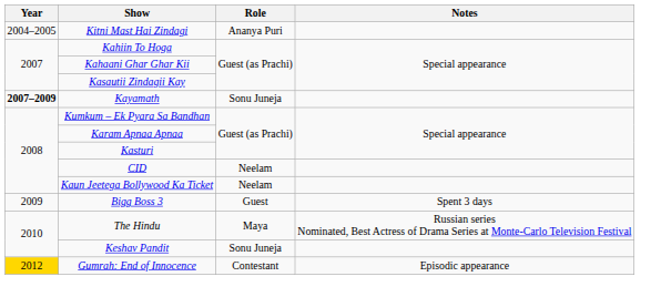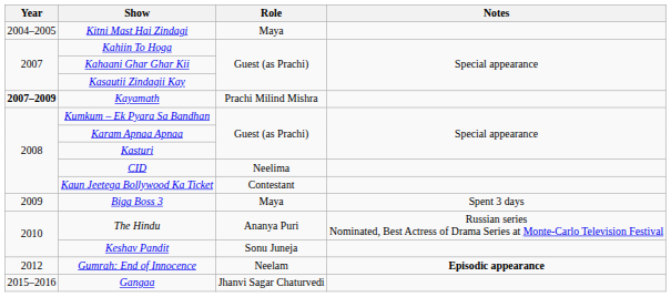 <table class="wikitable" style="text-align:center;">
 <tr>
 <th>Year</th>
 <th>Show</th>
 <th>Role</th>
 <th>Notes</th>
 </tr>
 <tr>
 <td>2004–2005</td>
 <td><em><a href='#'>Kitni Mast Hai Zindagi</a></em></td>
-<td>Ananya Puri</td>
+<td>Maya</td>
 <td></td>
 </tr>
 <tr>
 <td rowspan="3">2007</td>
 <td><em><a href='#'>Kahiin To Hoga</a></em></td>
 <td rowspan="3">Guest (as Prachi)</td>
 <td rowspan="3">Special appearance</td>
 </tr>
 <tr>
 <td><em><a href='#'>Kahaani Ghar Ghar Kii</a></em></td>
 </tr>
 <tr>
 <td><em><a href='#'>Kasautii Zindagii Kay</a></em></td>
 </tr>
 <tr>
 <td><strong>2007–2009</strong></td>
 <td><em><a href='#'>Kayamath</a></em></td>
-<td>Sonu Juneja</td>
+<td>Prachi Milind Mishra</td>
 <td></td>
 </tr>
 <tr>
 <td rowspan="5">2008</td>
 <td><em><a href='#'>Kumkum – Ek Pyara Sa Bandhan</a></em></td>
 <td rowspan="3">Guest (as Prachi)</td>
 <td rowspan="3">Special appearance</td>
 </tr>
 <tr>
 <td><em><a href='#'>Karam Apnaa Apnaa</a></em></td>
 </tr>
 <tr>
 <td><em><a href='#'>Kasturi</a></em></td>
 </tr>
 <tr>
 <td><em><a href='#'>CID</a></em></td>
-<td>Neelam</td>
+<td>Neelima</td>
 <td></td>
 </tr>
 <tr>
 <td><em><a href='#'>Kaun Jeetega Bollywood Ka Ticket</a></em></td>
-<td>Neelam</td>
+<td>Contestant</td>
 <td></td>
 </tr>
 <tr>
 <td>2009</td>
 <td><em><a href='#'>Bigg Boss 3</a></em></td>
-<td>Guest</td>
+<td>Maya</td>
 <td>Spent 3 days</td>
 </tr>
 <tr>
 <td rowspan="2">2010</td>
 <td><em>The Hindu</em></td>
-<td>Maya</td>
+<td>Ananya Puri</td>
 <td>Russian series<br>Nominated, Best Actress of Drama Series at <a href='#'>Monte-Carlo Television Festival</a></td>
 </tr>
 <tr>
 <td><em><a href='#'>Keshav Pandit</a></em></td>
 <td>Sonu Juneja</td>
 <td></td>
 </tr>
 <tr>
-<td style="background: gold;">2012</td>
+<td>2012</td>
 <td><em><a href='#'>Gumrah: End of Innocence</a></em></td>
-<td>Contestant</td>
-<td>Episodic appearance</td>
+<td>Neelam</td>
+<td><strong>Episodic appearance</strong></td>
+</tr>
+<tr>
+<td>2015–2016</td>
+<td><em><a href='#'>Gangaa</a></em></td>
+<td>Jhanvi Sagar Chaturvedi</td>
+<td></td>
 </tr>
 </table>
